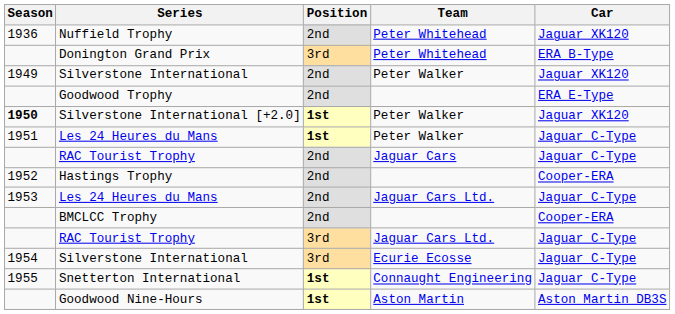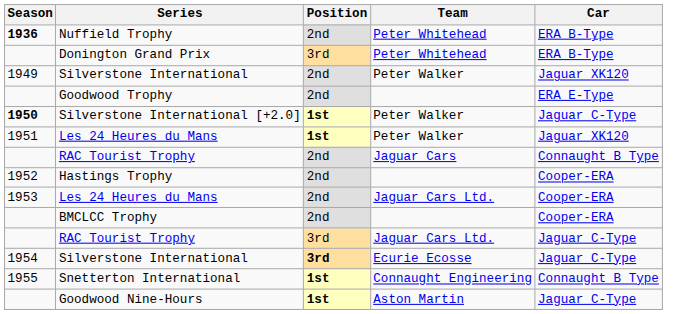 <table class="wikitable" style="font-size: 95%;"|->
 <tr>
 <th>Season</th>
 <th>Series</th>
 <th>Position</th>
 <th>Team</th>
 <th>Car</th>
 </tr>
 <tr>
-<td>1936</td>
+<td><strong>1936</strong></td>
 <td>Nuffield Trophy</td>
 <td style="background:#dfdfdf;">2nd</td>
 <td><a href='#'>Peter Whitehead</a></td>
-<td><a href='#'>Jaguar XK120</a></td>
+<td><a href='#'>ERA B-Type</a></td>
 </tr>
 <tr>
 <td></td>
 <td>Donington Grand Prix</td>
 <td style="background:#ffdf9f;">3rd</td>
 <td><a href='#'>Peter Whitehead</a></td>
 <td><a href='#'>ERA B-Type</a></td>
 </tr>
 <tr>
 <td>1949</td>
 <td>Silverstone International</td>
 <td style="background:#dfdfdf;">2nd</td>
 <td>Peter Walker</td>
 <td><a href='#'>Jaguar XK120</a></td>
 </tr>
 <tr>
 <td></td>
 <td>Goodwood Trophy</td>
 <td style="background:#dfdfdf;">2nd</td>
 <td></td>
 <td><a href='#'>ERA E-Type</a></td>
 </tr>
 <tr>
 <td><strong>1950</strong></td>
 <td>Silverstone International [+2.0]</td>
 <td style="background:#ffffbf;"><strong>1st</strong></td>
 <td>Peter Walker</td>
-<td><a href='#'>Jaguar XK120</a></td>
+<td><a href='#'>Jaguar C-Type</a></td>
 </tr>
 <tr>
 <td>1951</td>
 <td><a href='#'>Les 24 Heures du Mans</a></td>
 <td style="background:#ffffbf;"><strong>1st</strong></td>
 <td>Peter Walker</td>
-<td><a href='#'>Jaguar C-Type</a></td>
+<td><a href='#'>Jaguar XK120</a></td>
 </tr>
 <tr>
 <td></td>
 <td><a href='#'>RAC Tourist Trophy</a></td>
 <td style="background:#dfdfdf;">2nd</td>
 <td><a href='#'>Jaguar Cars</a></td>
-<td><a href='#'>Jaguar C-Type</a></td>
+<td><a href='#'>Connaught B Type</a></td>
 </tr>
 <tr>
 <td>1952</td>
 <td>Hastings Trophy</td>
 <td style="background:#dfdfdf;">2nd</td>
 <td></td>
 <td><a href='#'>Cooper-ERA</a></td>
 </tr>
 <tr>
 <td>1953</td>
 <td><a href='#'>Les 24 Heures du Mans</a></td>
 <td style="background:#dfdfdf;">2nd</td>
 <td><a href='#'>Jaguar Cars Ltd.</a></td>
-<td><a href='#'>Jaguar C-Type</a></td>
+<td><a href='#'>Cooper-ERA</a></td>
 </tr>
 <tr>
 <td></td>
 <td>BMCLCC Trophy</td>
 <td style="background:#dfdfdf;">2nd</td>
 <td></td>
 <td><a href='#'>Cooper-ERA</a></td>
 </tr>
 <tr>
 <td></td>
 <td><a href='#'>RAC Tourist Trophy</a></td>
 <td style="background:#ffdf9f;">3rd</td>
 <td><a href='#'>Jaguar Cars Ltd.</a></td>
 <td><a href='#'>Jaguar C-Type</a></td>
 </tr>
 <tr>
 <td>1954</td>
 <td>Silverstone International</td>
-<td style="background:#ffdf9f;">3rd</td>
+<td style="background:#ffdf9f;"><strong>3rd</strong></td>
 <td><a href='#'>Ecurie Ecosse</a></td>
 <td><a href='#'>Jaguar C-Type</a></td>
 </tr>
 <tr>
 <td>1955</td>
 <td>Snetterton International</td>
 <td style="background:#ffffbf;"><strong>1st</strong></td>
 <td><a href='#'>Connaught Engineering</a></td>
-<td><a href='#'>Jaguar C-Type</a></td>
+<td><a href='#'>Connaught B Type</a></td>
 </tr>
 <tr>
 <td></td>
 <td>Goodwood Nine-Hours</td>
 <td style="background:#ffffbf;"><strong>1st</strong></td>
 <td><a href='#'>Aston Martin</a></td>
-<td><a href='#'>Aston Martin DB3S</a></td>
+<td><a href='#'>Jaguar C-Type</a></td>
 </tr>
 <tr>
 </tr>
 </table>
